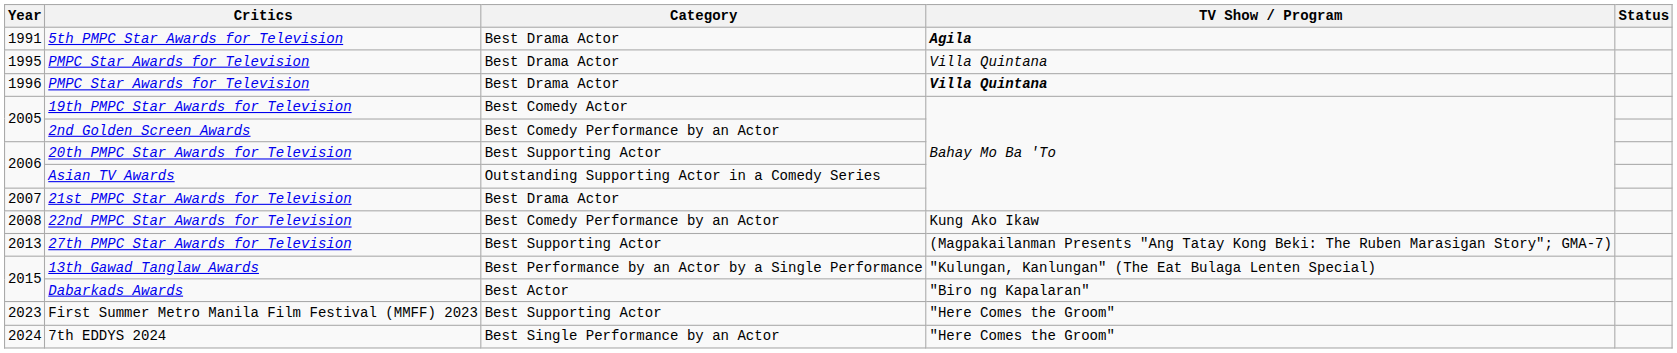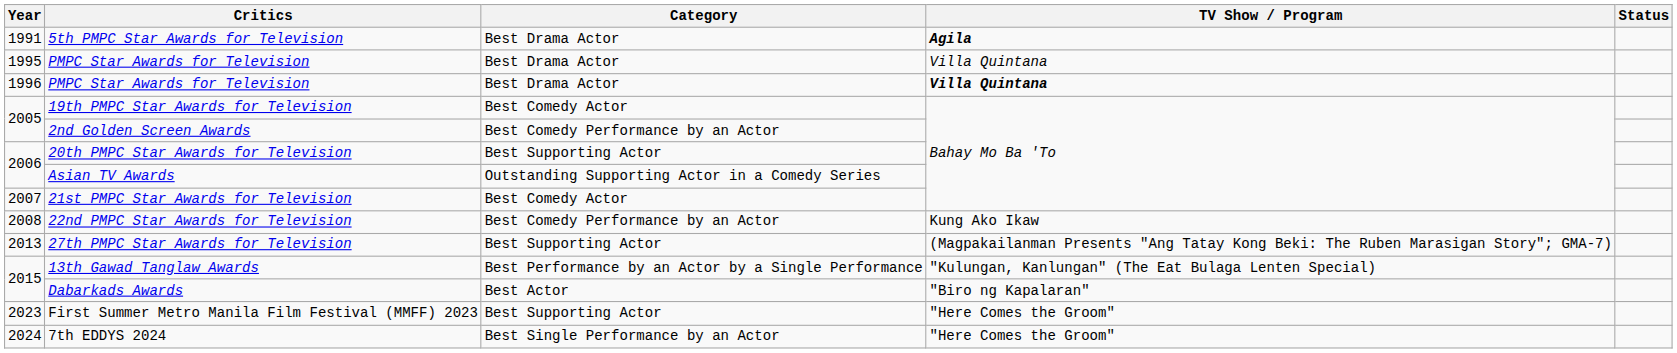 <table class="wikitable">
 <tr>
 <th>Year</th>
 <th>Critics</th>
 <th>Category</th>
 <th>TV Show / Program</th>
 <th>Status</th>
 </tr>
 <tr>
 <td>1991</td>
 <td><em><a href='#'>5th PMPC Star Awards for Television</a></em></td>
 <td>Best Drama Actor</td>
 <td><strong><em>Agila</em></strong></td>
 <td></td>
 </tr>
 <tr>
 <td>1995</td>
 <td><em><a href='#'>PMPC Star Awards for Television</a></em></td>
 <td>Best Drama Actor</td>
 <td><em>Villa Quintana</em></td>
 <td></td>
 </tr>
 <tr>
 <td>1996</td>
 <td><em><a href='#'>PMPC Star Awards for Television</a></em></td>
 <td>Best Drama Actor</td>
 <td><strong><em>Villa Quintana</em></strong></td>
 <td></td>
 </tr>
 <tr>
 <td rowspan="2">2005</td>
 <td><em><a href='#'>19th PMPC Star Awards for Television</a></em></td>
 <td>Best Comedy Actor</td>
 <td rowspan="5"><em>Bahay Mo Ba 'To</em></td>
 <td></td>
 </tr>
 <tr>
 <td><em><a href='#'>2nd Golden Screen Awards</a></em></td>
 <td>Best Comedy Performance by an Actor</td>
 <td></td>
 </tr>
 <tr>
 <td rowspan="2">2006</td>
 <td><em><a href='#'>20th PMPC Star Awards for Television</a></em></td>
 <td>Best Supporting Actor</td>
 <td></td>
 </tr>
 <tr>
 <td><em><a href='#'>Asian TV Awards</a></em></td>
 <td>Outstanding Supporting Actor in a Comedy Series</td>
 <td></td>
 </tr>
 <tr>
 <td>2007</td>
 <td><em><a href='#'>21st PMPC Star Awards for Television</a></em></td>
-<td>Best Drama Actor</td>
+<td>Best Comedy Actor</td>
 <td></td>
 </tr>
 <tr>
 <td>2008</td>
 <td><em><a href='#'>22nd PMPC Star Awards for Television</a></em></td>
 <td>Best Comedy Performance by an Actor</td>
 <td>Kung Ako Ikaw</td>
 <td></td>
 </tr>
 <tr>
 <td>2013</td>
 <td><em><a href='#'>27th PMPC Star Awards for Television</a></em></td>
 <td>Best Supporting Actor</td>
 <td>(Magpakailanman Presents "Ang Tatay Kong Beki: The Ruben Marasigan Story"; GMA-7)</td>
 <td></td>
 </tr>
 <tr>
 <td rowspan="2">2015</td>
 <td><em><a href='#'>13th Gawad Tanglaw Awards</a></em></td>
 <td>Best Performance by an Actor by a Single Performance</td>
 <td>"Kulungan, Kanlungan" (The Eat Bulaga Lenten Special)</td>
 <td></td>
 </tr>
 <tr>
 <td><em><a href='#'>Dabarkads Awards</a></em></td>
 <td>Best Actor</td>
 <td>"Biro ng Kapalaran"</td>
 <td></td>
 </tr>
 <tr>
 <td>2023</td>
 <td>First Summer Metro Manila Film Festival (MMFF) 2023</td>
 <td>Best Supporting Actor</td>
 <td>"Here Comes the Groom"</td>
 <td></td>
 </tr>
 <tr>
 <td>2024</td>
 <td>7th EDDYS 2024</td>
 <td>Best Single Performance by an Actor</td>
 <td>"Here Comes the Groom"</td>
 <td></td>
 </tr>
 </table>
